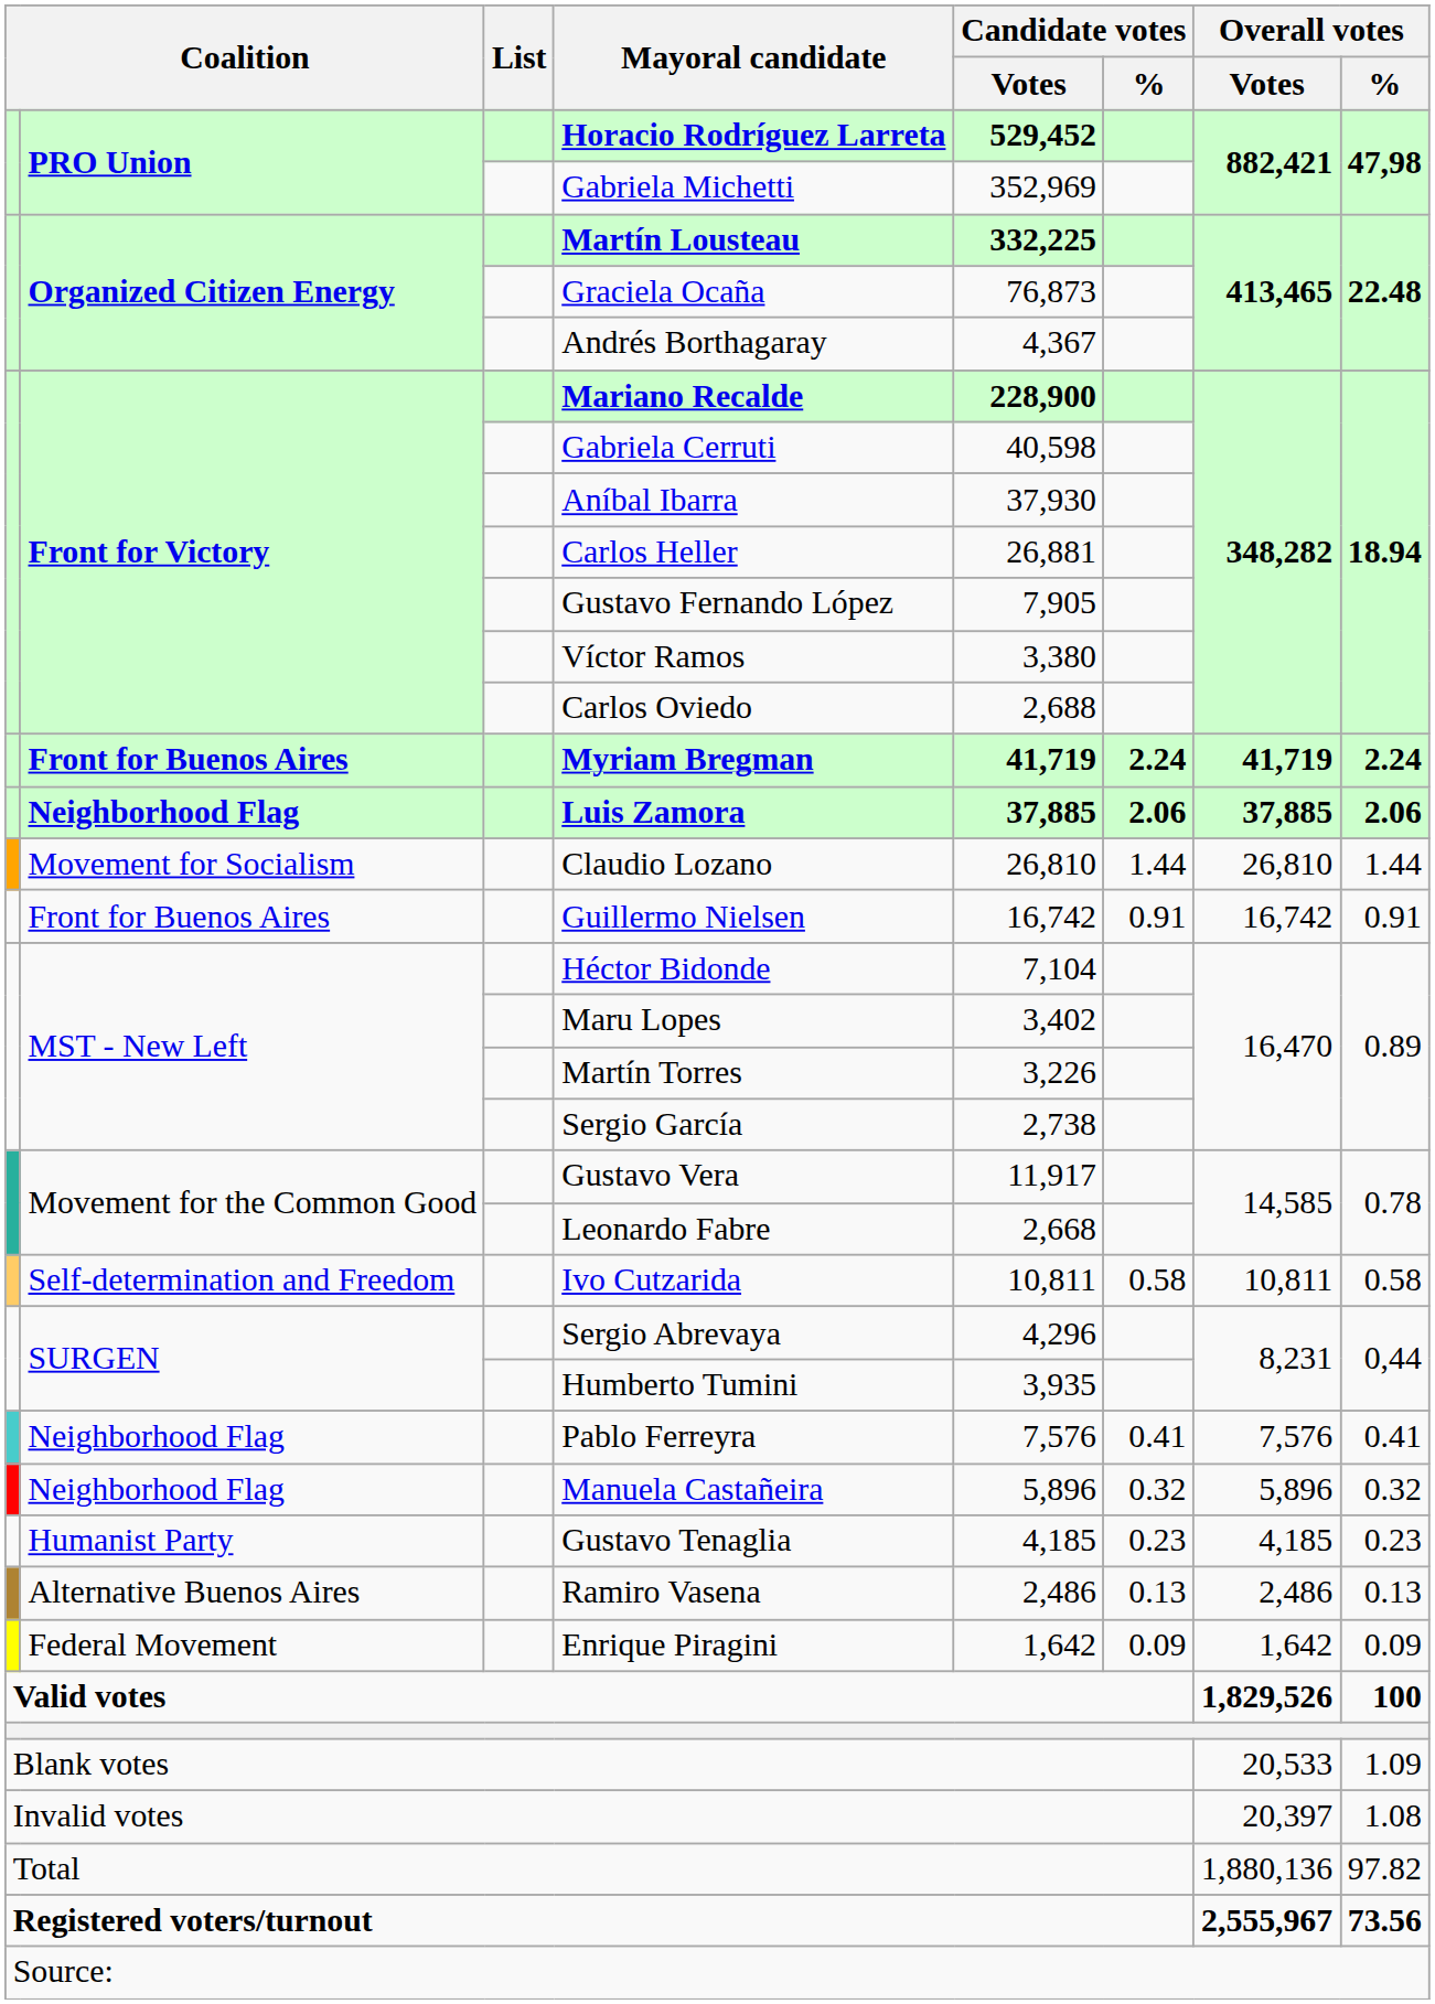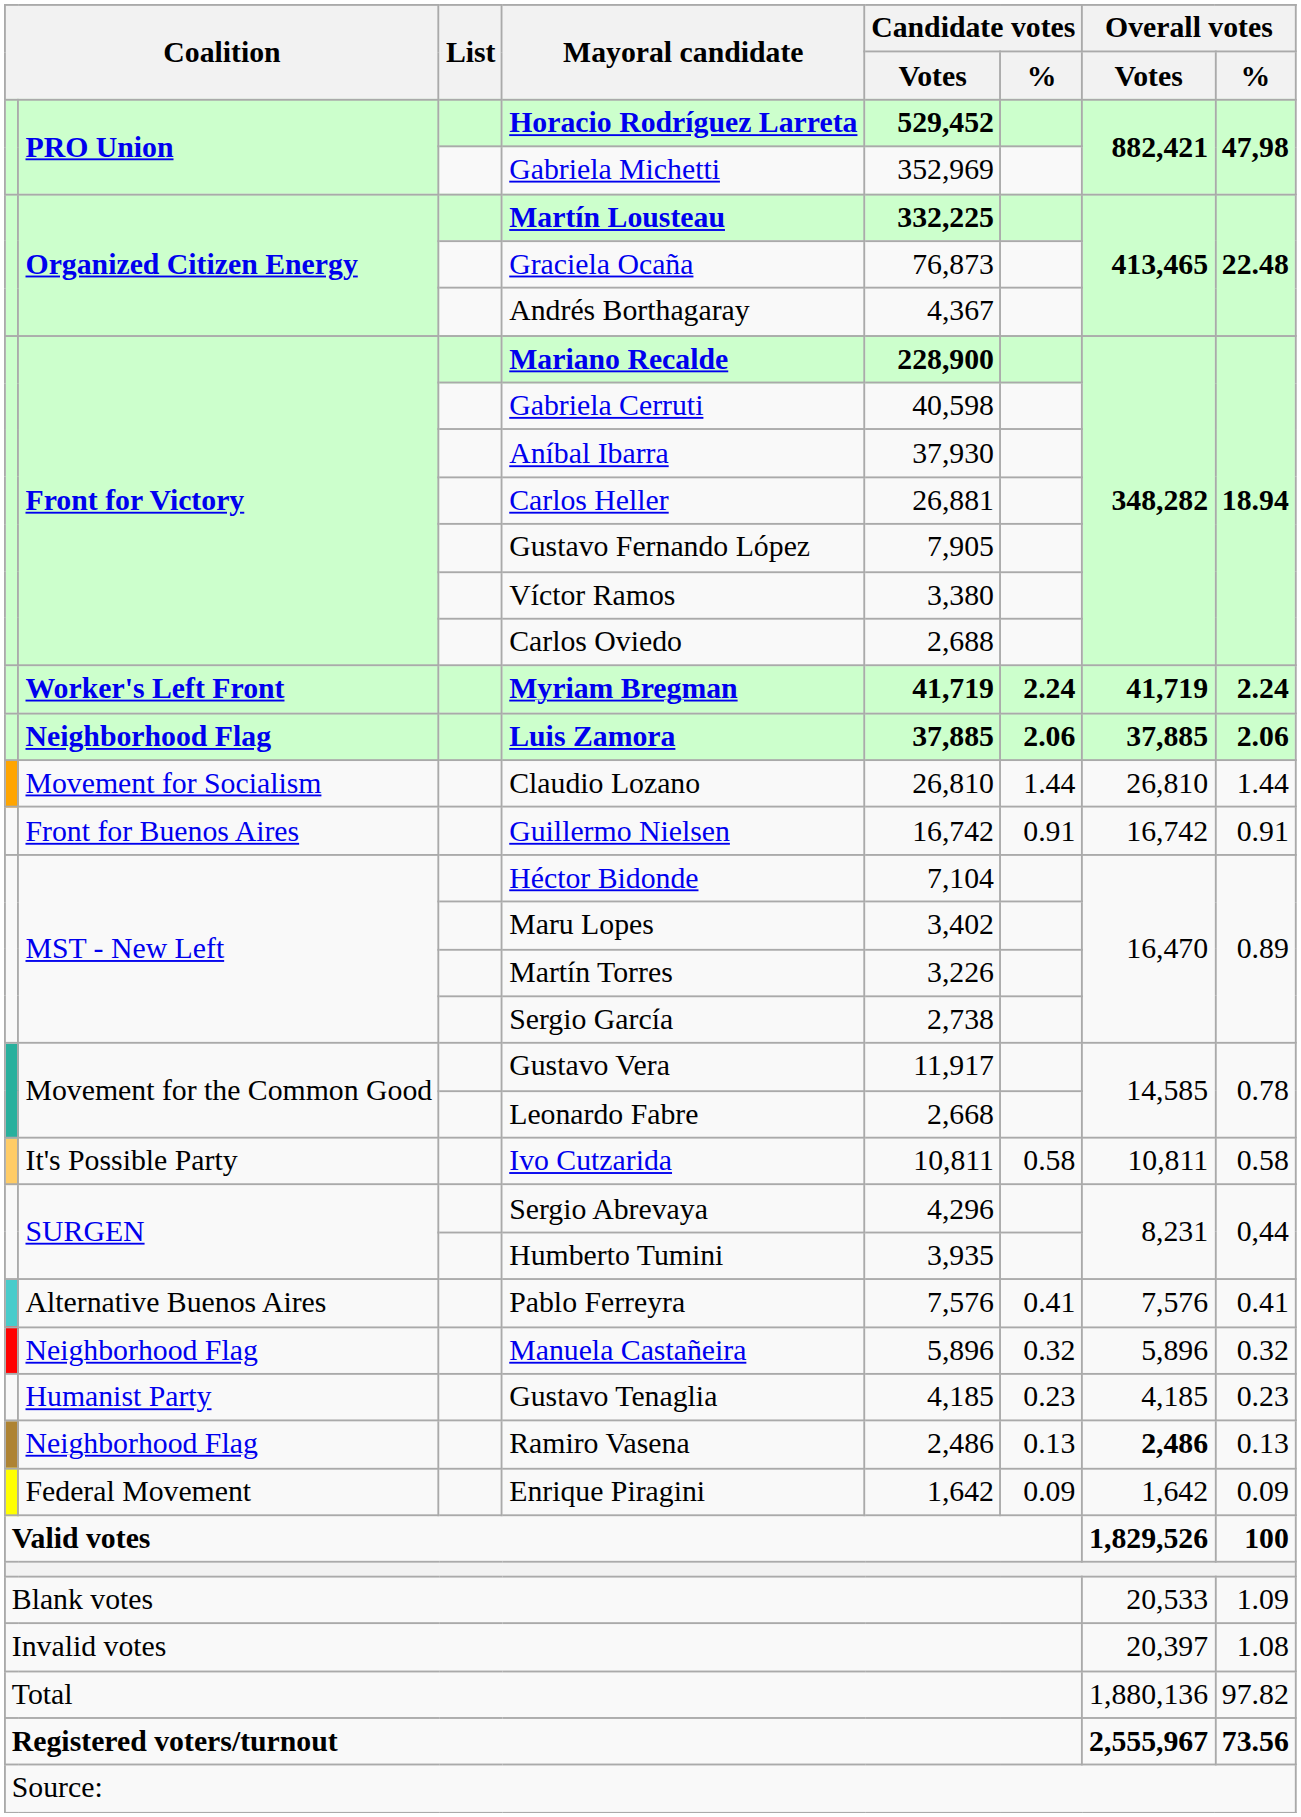 <table class=wikitable style=text-align:right>
 <tr>
 <th colspan=2 rowspan=2>Coalition</th>
 <th rowspan=2>List</th>
 <th rowspan=2>Mayoral candidate</th>
 <th colspan=2>Candidate votes</th>
 <th colspan=2>Overall votes</th>
 </tr>
 <tr>
 <th>Votes</th>
 <th>%</th>
 <th>Votes</th>
 <th>%</th>
 </tr>
 <tr style="font-weight:bold" bgcolor=#cfc>
 <td rowspan=2 bgcolor=></td>
 <td rowspan=2 align=left><a href='#'>PRO Union</a></td>
 <td align=left></td>
 <td align=left><a href='#'>Horacio Rodríguez Larreta</a></td>
 <td>529,452</td>
 <td></td>
 <td rowspan=2>882,421</td>
 <td rowspan=2>47,98</td>
 </tr>
 <tr>
 <td align=left></td>
 <td align=left><a href='#'>Gabriela Michetti</a></td>
 <td>352,969</td>
 <td></td>
 </tr>
 <tr style="font-weight:bold" bgcolor=#cfc>
 <td rowspan=3 bgcolor=></td>
 <td rowspan=3 align=left><a href='#'>Organized Citizen Energy</a></td>
 <td align=left></td>
 <td align=left><a href='#'>Martín Lousteau</a></td>
 <td>332,225</td>
 <td></td>
 <td rowspan=3>413,465</td>
 <td rowspan=3>22.48</td>
 </tr>
 <tr>
 <td align=left></td>
 <td align=left><a href='#'>Graciela Ocaña</a></td>
 <td>76,873</td>
 <td></td>
 </tr>
 <tr>
 <td align=left></td>
 <td align=left>Andrés Borthagaray</td>
 <td>4,367</td>
 <td></td>
 </tr>
 <tr style="font-weight:bold" bgcolor=#cfc>
 <td rowspan=7 bgcolor=></td>
 <td rowspan=7 align=left><a href='#'>Front for Victory</a></td>
 <td align=left></td>
 <td align=left><a href='#'>Mariano Recalde</a></td>
 <td>228,900</td>
 <td></td>
 <td rowspan=7>348,282</td>
 <td rowspan=7>18.94</td>
 </tr>
 <tr>
 <td align=left></td>
 <td align=left><a href='#'>Gabriela Cerruti</a></td>
 <td>40,598</td>
 <td></td>
 </tr>
 <tr>
 <td align=left></td>
 <td align=left><a href='#'>Aníbal Ibarra</a></td>
 <td>37,930</td>
 <td></td>
 </tr>
 <tr>
 <td align=left></td>
 <td align=left><a href='#'>Carlos Heller</a></td>
 <td>26,881</td>
 <td></td>
 </tr>
 <tr>
 <td align=left></td>
 <td align=left>Gustavo Fernando López</td>
 <td>7,905</td>
 <td></td>
 </tr>
 <tr>
 <td align=left></td>
 <td align=left>Víctor Ramos</td>
 <td>3,380</td>
 <td></td>
 </tr>
 <tr>
 <td align=left></td>
 <td align=left>Carlos Oviedo</td>
 <td>2,688</td>
 <td></td>
 </tr>
 <tr style="font-weight:bold" bgcolor=#cfc>
 <td bgcolor=></td>
-<td align=left><a href='#'>Front for Buenos Aires</a></td>
+<td align=left><a href='#'>Worker's Left Front</a></td>
 <td align=left></td>
 <td align=left><a href='#'>Myriam Bregman</a></td>
 <td>41,719</td>
 <td>2.24</td>
 <td>41,719</td>
 <td>2.24</td>
 </tr>
 <tr style="font-weight:bold" bgcolor=#cfc>
 <td bgcolor=></td>
 <td align=left><a href='#'>Neighborhood Flag</a></td>
 <td align=left></td>
 <td align=left><a href='#'>Luis Zamora</a></td>
 <td>37,885</td>
 <td>2.06</td>
 <td>37,885</td>
 <td>2.06</td>
 </tr>
 <tr>
 <td bgcolor=orange></td>
 <td align=left><a href='#'>Movement for Socialism</a></td>
 <td align=left></td>
 <td align=left>Claudio Lozano</td>
 <td>26,810</td>
 <td>1.44</td>
 <td>26,810</td>
 <td>1.44</td>
 </tr>
 <tr>
 <td bgcolor=></td>
 <td align=left><a href='#'>Front for Buenos Aires</a></td>
 <td align=left></td>
 <td align=left><a href='#'>Guillermo Nielsen</a></td>
 <td>16,742</td>
 <td>0.91</td>
 <td>16,742</td>
 <td>0.91</td>
 </tr>
 <tr>
 <td rowspan=4 bgcolor=></td>
 <td rowspan=4 align=left><a href='#'>MST - New Left</a></td>
 <td align=left></td>
 <td align=left><a href='#'>Héctor Bidonde</a></td>
 <td>7,104</td>
 <td></td>
 <td rowspan=4>16,470</td>
 <td rowspan=4>0.89</td>
 </tr>
 <tr>
 <td align=left></td>
 <td align=left>Maru Lopes</td>
 <td>3,402</td>
 <td></td>
 </tr>
 <tr>
 <td align=left></td>
 <td align=left>Martín Torres</td>
 <td>3,226</td>
 <td></td>
 </tr>
 <tr>
 <td align=left></td>
 <td align=left>Sergio García</td>
 <td>2,738</td>
 <td></td>
 </tr>
 <tr>
 <td rowspan=2 align=left bgcolor=#28B09D></td>
 <td rowspan=2 align=left>Movement for the Common Good</td>
 <td align=left></td>
 <td align=left>Gustavo Vera</td>
 <td>11,917</td>
 <td></td>
 <td rowspan="2">14,585</td>
 <td rowspan="2">0.78</td>
 </tr>
 <tr>
 <td align=left></td>
 <td align=left>Leonardo Fabre</td>
 <td>2,668</td>
 <td></td>
 </tr>
 <tr>
 <td bgcolor=#FFCC66></td>
-<td align=left><a href='#'>Self-determination and Freedom</a></td>
+<td align=left>It's Possible Party</td>
 <td align=left></td>
 <td align=left><a href='#'>Ivo Cutzarida</a></td>
 <td>10,811</td>
 <td>0.58</td>
 <td>10,811</td>
 <td>0.58</td>
 </tr>
 <tr>
 <td rowspan="2" bgcolor=></td>
 <td rowspan="2" align=left><a href='#'>SURGEN</a></td>
 <td align=left></td>
 <td align=left>Sergio Abrevaya</td>
 <td>4,296</td>
 <td></td>
 <td rowspan="2">8,231</td>
 <td rowspan="2">0,44</td>
 </tr>
 <tr>
 <td align=left></td>
 <td align=left>Humberto Tumini</td>
 <td>3,935</td>
 <td></td>
 </tr>
 <tr>
 <td bgcolor=#48CCCB></td>
-<td align=left><a href='#'>Neighborhood Flag</a></td>
+<td align=left>Alternative Buenos Aires</td>
 <td align=left></td>
 <td align=left>Pablo Ferreyra</td>
 <td>7,576</td>
 <td>0.41</td>
 <td>7,576</td>
 <td>0.41</td>
 </tr>
 <tr>
 <td bgcolor=red></td>
 <td align=left><a href='#'>Neighborhood Flag</a></td>
 <td align=left></td>
 <td align=left><a href='#'>Manuela Castañeira</a></td>
 <td>5,896</td>
 <td>0.32</td>
 <td>5,896</td>
 <td>0.32</td>
 </tr>
 <tr>
 <td bgcolor=></td>
 <td align=left><a href='#'>Humanist Party</a></td>
 <td align=left></td>
 <td align=left>Gustavo Tenaglia</td>
 <td>4,185</td>
 <td>0.23</td>
 <td>4,185</td>
 <td>0.23</td>
 </tr>
 <tr>
 <td bgcolor=#AE8333></td>
-<td align=left>Alternative Buenos Aires</td>
+<td align=left><a href='#'>Neighborhood Flag</a></td>
 <td align=left></td>
 <td align=left>Ramiro Vasena</td>
 <td>2,486</td>
 <td>0.13</td>
-<td>2,486</td>
+<td><strong>2,486</strong></td>
 <td>0.13</td>
 </tr>
 <tr>
 <td bgcolor=yellow></td>
 <td align=left>Federal Movement</td>
 <td align=left></td>
 <td align=left>Enrique Piragini</td>
 <td>1,642</td>
 <td>0.09</td>
 <td>1,642</td>
 <td>0.09</td>
 </tr>
 <tr style="font-weight:bold">
 <td colspan=6 align=left>Valid votes</td>
 <td>1,829,526</td>
 <td>100</td>
 </tr>
 <tr>
 <th colspan=8></th>
 </tr>
 <tr>
 <td colspan=6 align=left>Blank votes</td>
 <td>20,533</td>
 <td>1.09</td>
 </tr>
 <tr>
 <td colspan=6 align=left>Invalid votes</td>
 <td>20,397</td>
 <td>1.08</td>
 </tr>
 <tr>
 <td colspan=6 align=left>Total</td>
 <td>1,880,136</td>
 <td>97.82</td>
 </tr>
 <tr style="font-weight:bold">
 <td colspan=6 align=left>Registered voters/turnout</td>
 <td>2,555,967</td>
 <td>73.56</td>
 </tr>
 <tr>
 <td colspan=8 style="text-align:left;">Source:</td>
 </tr>
 </table>
